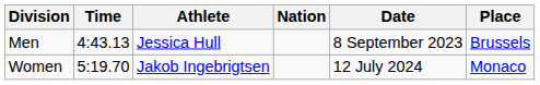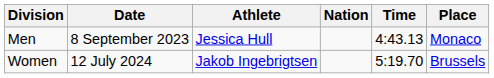 <table class="wikitable">
 <tr>
 <th scope=col>Division</th>
-<th scope=col>Time</th>
+<th scope=col>Date</th>
 <th scope=col>Athlete</th>
 <th scope=col>Nation</th>
-<th scope=col>Date</th>
+<th scope=col>Time</th>
 <th scope=col>Place</th>
 </tr>
 <tr>
 <td>Men</td>
-<td>4:43.13</td>
+<td>8 September 2023</td>
 <td align="left"><a href='#'>Jessica Hull</a></td>
 <td align=left></td>
-<td>8 September 2023</td>
-<td><a href='#'>Brussels</a></td>
+<td>4:43.13</td>
+<td><a href='#'>Monaco</a></td>
 </tr>
 <tr>
 <td>Women</td>
-<td>5:19.70</td>
+<td>12 July 2024</td>
 <td align=left><a href='#'>Jakob Ingebrigtsen</a></td>
 <td align="left"></td>
-<td>12 July 2024</td>
-<td><a href='#'>Monaco</a></td>
+<td>5:19.70</td>
+<td><a href='#'>Brussels</a></td>
 </tr>
 </table>
